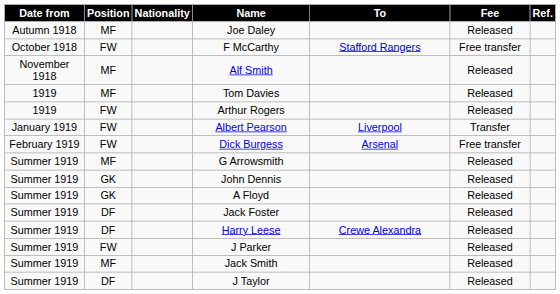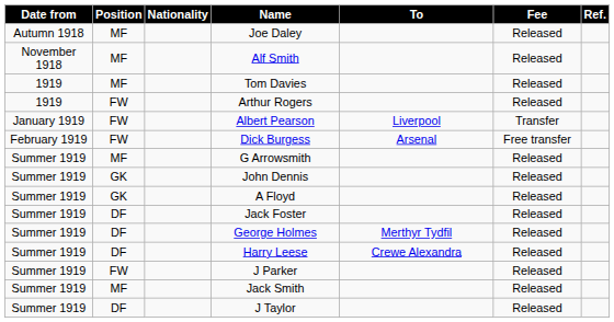 <table class="wikitable" style="text-align:center; font-size:90%; ">
 <tr>
 <th style="background:#000000; color:white; width:100px;">Date from</th>
 <th style="background:#000000; color:white; width:50px;">Position</th>
 <th style="background:#000000; color:white; width:50px;">Nationality</th>
 <th style="background:#000000; color:white; width:150px;">Name</th>
 <th style="background:#000000; color:white; width:180px;">To</th>
 <th style="background:#000000; color:white; width:100px;">Fee</th>
 <th style="background:#000000; color:white; width:25px;">Ref.</th>
 </tr>
 <tr>
 <td>Autumn 1918</td>
 <td>MF</td>
 <td></td>
 <td>Joe Daley</td>
 <td></td>
 <td>Released</td>
-<td></td>
-</tr>
-<tr>
-<td>October 1918</td>
-<td>FW</td>
-<td></td>
-<td>F McCarthy</td>
-<td><a href='#'>Stafford Rangers</a></td>
-<td>Free transfer</td>
 <td></td>
 </tr>
 <tr>
 <td>November 1918</td>
 <td>MF</td>
 <td></td>
 <td><a href='#'>Alf Smith</a></td>
 <td></td>
 <td>Released</td>
 <td></td>
 </tr>
 <tr>
 <td>1919</td>
 <td>MF</td>
 <td></td>
 <td>Tom Davies</td>
 <td></td>
 <td>Released</td>
 <td></td>
 </tr>
 <tr>
 <td>1919</td>
 <td>FW</td>
 <td></td>
 <td>Arthur Rogers</td>
 <td></td>
 <td>Released</td>
 <td></td>
 </tr>
 <tr>
 <td>January 1919</td>
 <td>FW</td>
 <td></td>
 <td><a href='#'>Albert Pearson</a></td>
 <td><a href='#'>Liverpool</a></td>
 <td>Transfer</td>
 <td></td>
 </tr>
 <tr>
 <td>February 1919</td>
 <td>FW</td>
 <td></td>
 <td><a href='#'>Dick Burgess</a></td>
 <td><a href='#'>Arsenal</a></td>
 <td>Free transfer</td>
 <td></td>
 </tr>
 <tr>
 <td>Summer 1919</td>
 <td>MF</td>
 <td></td>
 <td>G Arrowsmith</td>
 <td></td>
 <td>Released</td>
 <td></td>
 </tr>
 <tr>
 <td>Summer 1919</td>
 <td>GK</td>
 <td></td>
 <td>John Dennis</td>
 <td></td>
 <td>Released</td>
 <td></td>
 </tr>
 <tr>
 <td>Summer 1919</td>
 <td>GK</td>
 <td></td>
 <td>A Floyd</td>
 <td></td>
 <td>Released</td>
 <td></td>
 </tr>
 <tr>
 <td>Summer 1919</td>
 <td>DF</td>
 <td></td>
 <td>Jack Foster</td>
 <td></td>
 <td>Released</td>
 <td></td>
 </tr>
 <tr>
 <td>Summer 1919</td>
 <td>DF</td>
 <td></td>
+<td><a href='#'>George Holmes</a></td>
+<td> <a href='#'>Merthyr Tydfil</a></td>
+<td>Released</td>
+<td></td>
+</tr>
+<tr>
+<td>Summer 1919</td>
+<td>DF</td>
+<td></td>
 <td><a href='#'>Harry Leese</a></td>
 <td><a href='#'>Crewe Alexandra</a></td>
 <td>Released</td>
 <td></td>
 </tr>
 <tr>
 <td>Summer 1919</td>
 <td>FW</td>
 <td></td>
 <td>J Parker</td>
 <td></td>
 <td>Released</td>
 <td></td>
 </tr>
 <tr>
 <td>Summer 1919</td>
 <td>MF</td>
 <td></td>
 <td>Jack Smith</td>
 <td></td>
 <td>Released</td>
 <td></td>
 </tr>
 <tr>
 <td>Summer 1919</td>
 <td>DF</td>
 <td></td>
 <td>J Taylor</td>
 <td></td>
 <td>Released</td>
 <td></td>
 </tr>
 </table>
